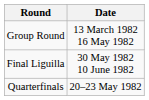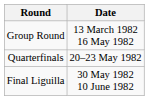 <table class="wikitable" style="text-align: center">
 <tr>
 <th>Round</th>
 <th>Date</th>
 </tr>
 <tr>
 <td>Group Round</td>
 <td>13 March 1982<br>16 May 1982</td>
 </tr>
 <tr>
+<td>Quarterfinals</td>
+<td>20–23 May 1982</td>
+</tr>
+<tr>
 <td>Final Liguilla</td>
 <td>30 May 1982<br>10 June 1982</td>
 </tr>
-<tr>
-<td>Quarterfinals</td>
-<td>20–23 May 1982</td>
-</tr>
 </table>
